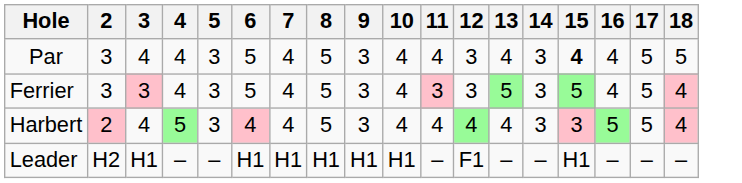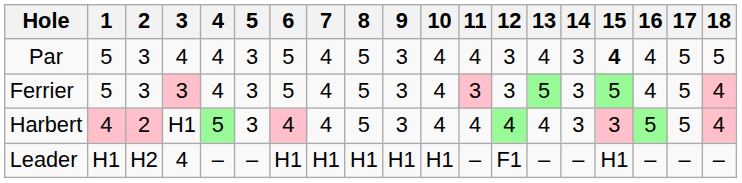 <table class="wikitable" style="text-align:center">
 <tr>
 <th>Hole</th>
+<th> 1 </th>
 <th> 2 </th>
 <th> 3 </th>
 <th> 4 </th>
 <th> 5 </th>
 <th> 6 </th>
 <th> 7 </th>
 <th> 8 </th>
 <th> 9 </th>
 <th>10</th>
 <th>11</th>
 <th>12</th>
 <th>13</th>
 <th>14</th>
 <th>15</th>
 <th>16</th>
 <th>17</th>
 <th>18</th>
 </tr>
 <tr>
 <td>Par</td>
+<td>5</td>
 <td>3</td>
 <td>4</td>
 <td>4</td>
 <td>3</td>
 <td>5</td>
 <td>4</td>
 <td>5</td>
 <td>3</td>
 <td>4</td>
 <td>4</td>
 <td>3</td>
 <td>4</td>
 <td>3</td>
 <td><strong>4</strong></td>
 <td>4</td>
 <td>5</td>
 <td>5</td>
 </tr>
 <tr>
 <td align=left> Ferrier</td>
+<td>5</td>
 <td>3</td>
 <td style="background: Pink;">3</td>
 <td>4</td>
 <td>3</td>
 <td>5</td>
 <td>4</td>
 <td>5</td>
 <td>3</td>
 <td>4</td>
 <td style="background: Pink;">3</td>
 <td>3</td>
 <td style="background: PaleGreen;">5</td>
 <td>3</td>
 <td style="background: PaleGreen;">5</td>
 <td>4</td>
 <td>5</td>
 <td style="background: Pink;">4</td>
 </tr>
 <tr>
 <td align=left> Harbert</td>
+<td style="background: Pink;">4</td>
 <td style="background: Pink;">2</td>
-<td>4</td>
+<td>H1</td>
 <td style="background: PaleGreen;">5</td>
 <td>3</td>
 <td style="background: Pink;">4</td>
 <td>4</td>
 <td>5</td>
 <td>3</td>
 <td>4</td>
 <td>4</td>
 <td style="background: PaleGreen;">4</td>
 <td>4</td>
 <td>3</td>
 <td style="background: Pink;">3</td>
 <td style="background: PaleGreen;">5</td>
 <td>5</td>
 <td style="background: Pink;">4</td>
 </tr>
 <tr>
 <td align=left>Leader</td>
+<td>H1</td>
 <td>H2</td>
-<td>H1</td>
+<td>4</td>
 <td>–</td>
 <td>–</td>
 <td>H1</td>
 <td>H1</td>
 <td>H1</td>
 <td>H1</td>
 <td>H1</td>
 <td>–</td>
 <td>F1</td>
 <td>–</td>
 <td>–</td>
 <td>H1</td>
 <td>–</td>
 <td>–</td>
 <td>–</td>
 </tr>
 </table>
